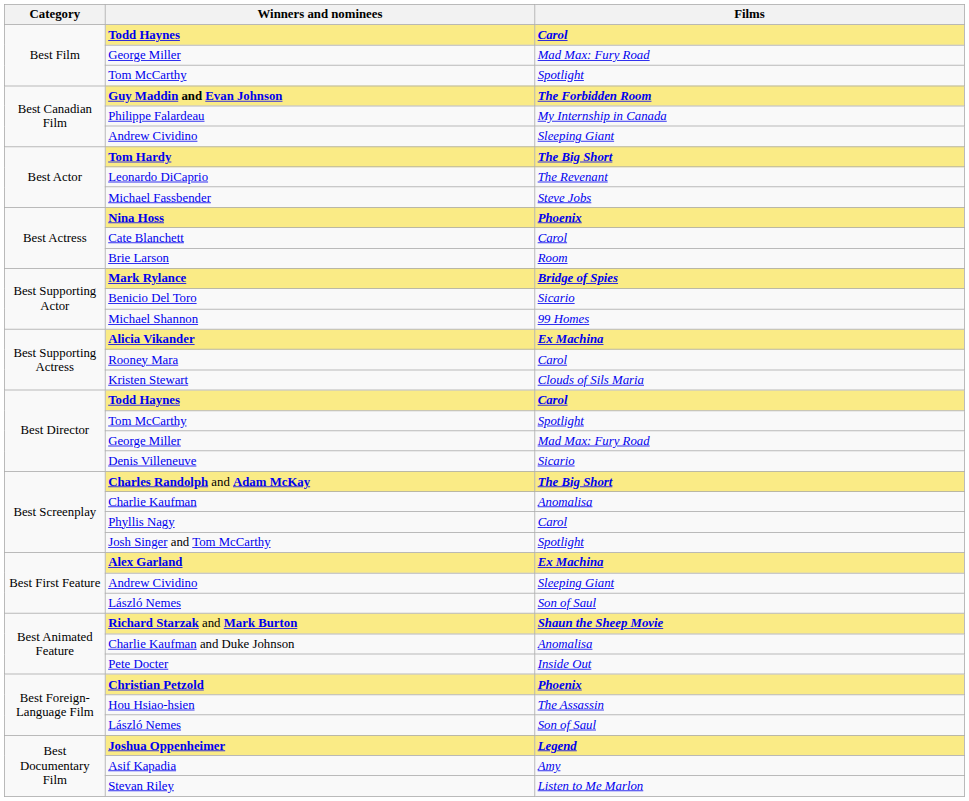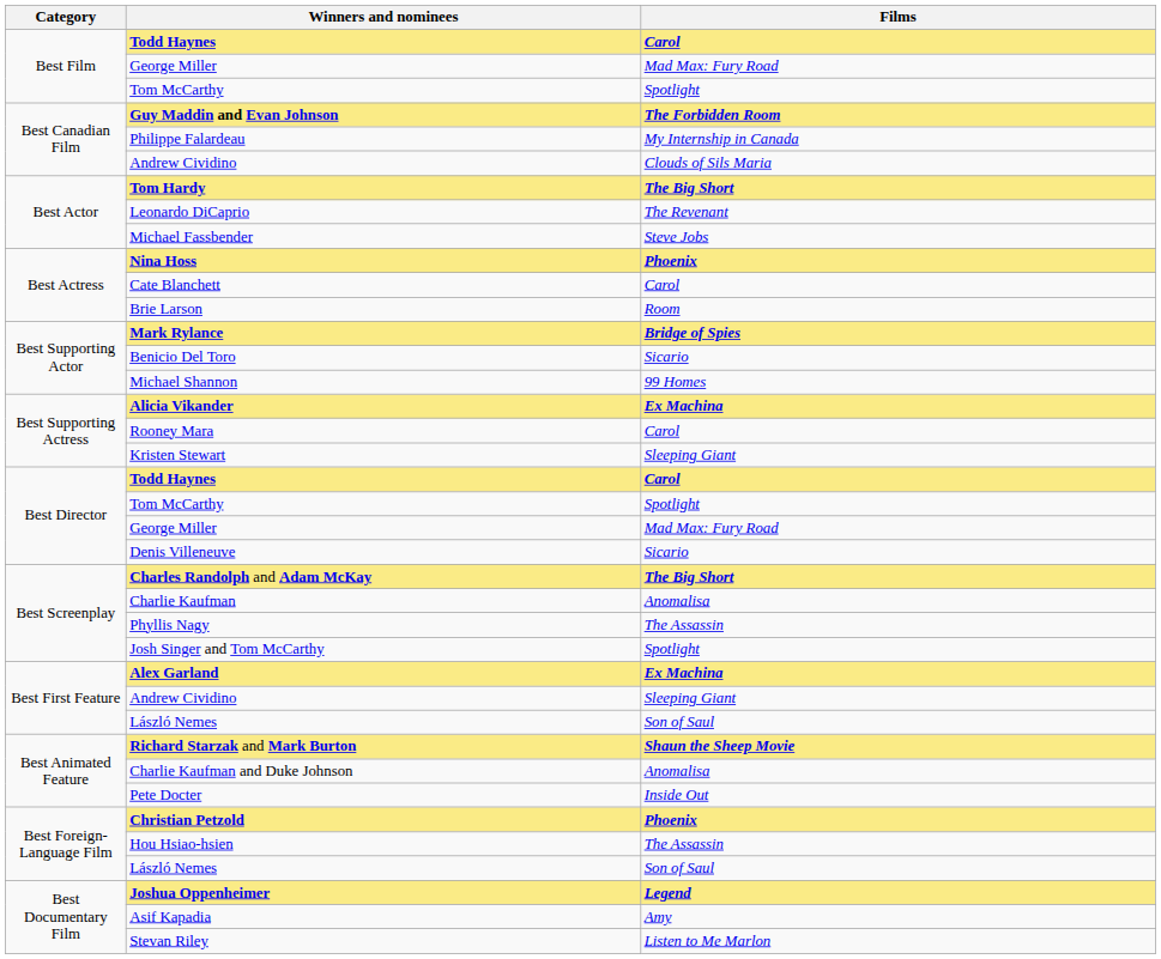 <table class="wikitable" width="95%" cellpadding="5">
 <tr>
 <th width="100"><strong>Category</strong></th>
 <th width="450"><strong>Winners and nominees</strong></th>
 <th width="450"><strong>Films</strong></th>
 </tr>
 <tr>
 <td rowspan="3" style="text-align:center;">Best Film</td>
 <td style="background:#FAEB86;"><strong><a href='#'>Todd Haynes</a></strong></td>
 <td style="background:#FAEB86;"><strong><em><a href='#'>Carol</a></em></strong></td>
 </tr>
 <tr>
 <td><a href='#'>George Miller</a></td>
 <td><em><a href='#'>Mad Max: Fury Road</a></em></td>
 </tr>
 <tr>
 <td><a href='#'>Tom McCarthy</a></td>
 <td><em><a href='#'>Spotlight</a></em></td>
 </tr>
 <tr>
 <td rowspan="3" style="text-align:center;">Best Canadian Film</td>
 <td style="background:#FAEB86;"><strong><a href='#'>Guy Maddin</a> and <a href='#'>Evan Johnson</a></strong></td>
 <td style="background:#FAEB86;"><strong><em><a href='#'>The Forbidden Room</a></em></strong></td>
 </tr>
 <tr>
 <td><a href='#'>Philippe Falardeau</a></td>
 <td><em><a href='#'>My Internship in Canada</a></em></td>
 </tr>
 <tr>
 <td><a href='#'>Andrew Cividino</a></td>
-<td><em><a href='#'>Sleeping Giant</a></em></td>
+<td><em><a href='#'>Clouds of Sils Maria</a></em></td>
 </tr>
 <tr>
 <td rowspan="3" style="text-align:center;">Best Actor</td>
 <td style="background:#FAEB86;"><strong><a href='#'>Tom Hardy</a></strong></td>
 <td style="background:#FAEB86;"><strong><em><a href='#'>The Big Short</a></em></strong></td>
 </tr>
 <tr>
 <td><a href='#'>Leonardo DiCaprio</a></td>
 <td><em><a href='#'>The Revenant</a></em></td>
 </tr>
 <tr>
 <td><a href='#'>Michael Fassbender</a></td>
 <td><em><a href='#'>Steve Jobs</a></em></td>
 </tr>
 <tr>
 <td rowspan="3" style="text-align:center;">Best Actress</td>
 <td style="background:#FAEB86;"><strong><a href='#'>Nina Hoss</a></strong></td>
 <td style="background:#FAEB86;"><strong><em><a href='#'>Phoenix</a></em></strong></td>
 </tr>
 <tr>
 <td><a href='#'>Cate Blanchett</a></td>
 <td><em><a href='#'>Carol</a></em></td>
 </tr>
 <tr>
 <td><a href='#'>Brie Larson</a></td>
 <td><em><a href='#'>Room</a></em></td>
 </tr>
 <tr>
 <td rowspan="3" style="text-align:center;">Best Supporting Actor</td>
 <td style="background:#FAEB86;"><strong><a href='#'>Mark Rylance</a></strong></td>
 <td style="background:#FAEB86;"><strong><em><a href='#'>Bridge of Spies</a></em></strong></td>
 </tr>
 <tr>
 <td><a href='#'>Benicio Del Toro</a></td>
 <td><em><a href='#'>Sicario</a></em></td>
 </tr>
 <tr>
 <td><a href='#'>Michael Shannon</a></td>
 <td><em><a href='#'>99 Homes</a></em></td>
 </tr>
 <tr>
 <td rowspan="3" style="text-align:center;">Best Supporting Actress</td>
 <td style="background:#FAEB86;"><strong><a href='#'>Alicia Vikander</a></strong></td>
 <td style="background:#FAEB86;"><strong><em><a href='#'>Ex Machina</a></em></strong></td>
 </tr>
 <tr>
 <td><a href='#'>Rooney Mara</a></td>
 <td><em><a href='#'>Carol</a></em></td>
 </tr>
 <tr>
 <td><a href='#'>Kristen Stewart</a></td>
-<td><em><a href='#'>Clouds of Sils Maria</a></em></td>
+<td><em><a href='#'>Sleeping Giant</a></em></td>
 </tr>
 <tr>
 <td rowspan="4" style="text-align:center;">Best Director</td>
 <td style="background:#FAEB86;"><strong><a href='#'>Todd Haynes</a></strong></td>
 <td style="background:#FAEB86;"><strong><em><a href='#'>Carol</a></em></strong></td>
 </tr>
 <tr>
 <td><a href='#'>Tom McCarthy</a></td>
 <td><em><a href='#'>Spotlight</a></em></td>
 </tr>
 <tr>
 <td><a href='#'>George Miller</a></td>
 <td><em><a href='#'>Mad Max: Fury Road</a></em></td>
 </tr>
 <tr>
 <td><a href='#'>Denis Villeneuve</a></td>
 <td><em><a href='#'>Sicario</a></em></td>
 </tr>
 <tr>
 <td rowspan="4" style="text-align:center;">Best Screenplay</td>
 <td style="background:#FAEB86;"><strong><a href='#'>Charles Randolph</a></strong> and <strong><a href='#'>Adam McKay</a></strong></td>
 <td style="background:#FAEB86;"><strong><em><a href='#'>The Big Short</a></em></strong></td>
 </tr>
 <tr>
 <td><a href='#'>Charlie Kaufman</a></td>
 <td><em><a href='#'>Anomalisa</a></em></td>
 </tr>
 <tr>
 <td><a href='#'>Phyllis Nagy</a></td>
-<td><em><a href='#'>Carol</a></em></td>
+<td><em><a href='#'>The Assassin</a></em></td>
 </tr>
 <tr>
 <td><a href='#'>Josh Singer</a> and <a href='#'>Tom McCarthy</a></td>
 <td><em><a href='#'>Spotlight</a></em></td>
 </tr>
 <tr>
 <td rowspan="3" style="text-align:center;">Best First Feature</td>
 <td style="background:#FAEB86;"><strong><a href='#'>Alex Garland</a></strong></td>
 <td style="background:#FAEB86;"><strong><em><a href='#'>Ex Machina</a></em></strong></td>
 </tr>
 <tr>
 <td><a href='#'>Andrew Cividino</a></td>
 <td><em><a href='#'>Sleeping Giant</a></em></td>
 </tr>
 <tr>
 <td><a href='#'>László Nemes</a></td>
 <td><em><a href='#'>Son of Saul</a></em></td>
 </tr>
 <tr>
 <td rowspan="3" style="text-align:center;">Best Animated Feature</td>
 <td style="background:#FAEB86;"><strong><a href='#'>Richard Starzak</a></strong> and <strong><a href='#'>Mark Burton</a></strong></td>
 <td style="background:#FAEB86;"><strong><em><a href='#'>Shaun the Sheep Movie</a></em></strong></td>
 </tr>
 <tr>
 <td><a href='#'>Charlie Kaufman</a> and Duke Johnson</td>
 <td><em><a href='#'>Anomalisa</a></em></td>
 </tr>
 <tr>
 <td><a href='#'>Pete Docter</a></td>
 <td><em><a href='#'>Inside Out</a></em></td>
 </tr>
 <tr>
 <td rowspan="3" style="text-align:center;">Best Foreign-Language Film</td>
 <td style="background:#FAEB86;"><strong><a href='#'>Christian Petzold</a></strong></td>
 <td style="background:#FAEB86;"><strong><em><a href='#'>Phoenix</a></em></strong></td>
 </tr>
 <tr>
 <td><a href='#'>Hou Hsiao-hsien</a></td>
 <td><em><a href='#'>The Assassin</a></em></td>
 </tr>
 <tr>
 <td><a href='#'>László Nemes</a></td>
 <td><em><a href='#'>Son of Saul</a></em></td>
 </tr>
 <tr>
 <td rowspan="3" style="text-align:center;">Best Documentary Film</td>
 <td style="background:#FAEB86;"><strong><a href='#'>Joshua Oppenheimer</a></strong></td>
 <td style="background:#FAEB86;"><strong><em><a href='#'>Legend</a></em></strong></td>
 </tr>
 <tr>
 <td><a href='#'>Asif Kapadia</a></td>
 <td><em><a href='#'>Amy</a></em></td>
 </tr>
 <tr>
 <td><a href='#'>Stevan Riley</a></td>
 <td><em><a href='#'>Listen to Me Marlon</a></em></td>
 </tr>
 </table>
